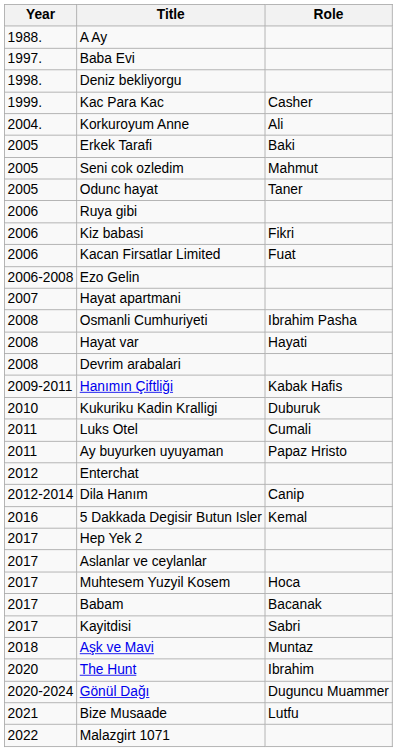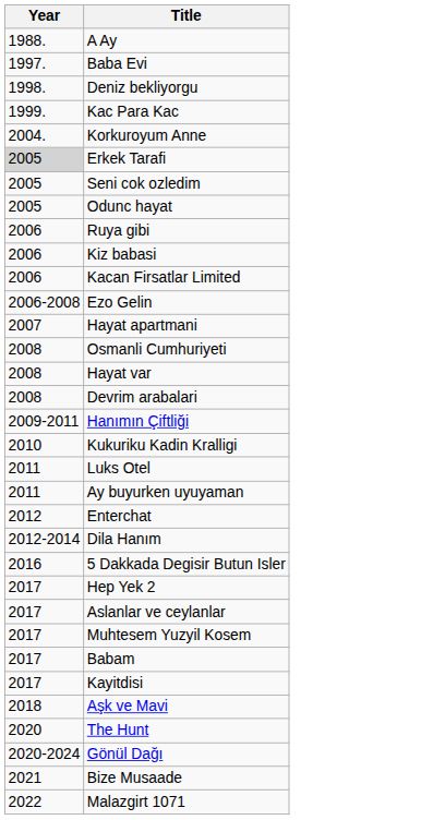 <table class="wikitable">
 <tr>
 <th>Year</th>
 <th>Title</th>
-<th>Role</th>
 </tr>
 <tr>
 <td>1988.</td>
 <td>A Ay</td>
-<td></td>
 </tr>
 <tr>
 <td>1997.</td>
 <td>Baba Evi</td>
-<td></td>
 </tr>
 <tr>
 <td>1998.</td>
 <td>Deniz bekliyorgu</td>
-<td></td>
 </tr>
 <tr>
 <td>1999.</td>
 <td>Kac Para Kac</td>
-<td>Casher</td>
 </tr>
 <tr>
 <td>2004.</td>
 <td>Korkuroyum Anne</td>
-<td>Ali</td>
 </tr>
 <tr>
-<td>2005</td>
+<td style="background: lightgrey;">2005</td>
 <td>Erkek Tarafi</td>
-<td>Baki</td>
 </tr>
 <tr>
 <td>2005</td>
 <td>Seni cok ozledim</td>
-<td>Mahmut</td>
 </tr>
 <tr>
 <td>2005</td>
 <td>Odunc hayat</td>
-<td>Taner</td>
 </tr>
 <tr>
 <td>2006</td>
 <td>Ruya gibi</td>
-<td></td>
 </tr>
 <tr>
 <td>2006</td>
 <td>Kiz babasi</td>
-<td>Fikri</td>
 </tr>
 <tr>
 <td>2006</td>
 <td>Kacan Firsatlar Limited</td>
-<td>Fuat</td>
 </tr>
 <tr>
 <td>2006-2008</td>
 <td>Ezo Gelin</td>
-<td></td>
 </tr>
 <tr>
 <td>2007</td>
 <td>Hayat apartmani</td>
-<td></td>
 </tr>
 <tr>
 <td>2008</td>
 <td>Osmanli Cumhuriyeti</td>
-<td>Ibrahim Pasha</td>
 </tr>
 <tr>
 <td>2008</td>
 <td>Hayat var</td>
-<td>Hayati</td>
 </tr>
 <tr>
 <td>2008</td>
 <td>Devrim arabalari</td>
-<td></td>
 </tr>
 <tr>
 <td>2009-2011</td>
 <td><a href='#'>Hanımın Çiftliği</a></td>
-<td>Kabak Hafis</td>
 </tr>
 <tr>
 <td>2010</td>
 <td>Kukuriku Kadin Kralligi</td>
-<td>Duburuk</td>
 </tr>
 <tr>
 <td>2011</td>
 <td>Luks Otel</td>
-<td>Cumali</td>
 </tr>
 <tr>
 <td>2011</td>
 <td>Ay buyurken uyuyaman</td>
-<td>Papaz Hristo</td>
 </tr>
 <tr>
 <td>2012</td>
 <td>Enterchat</td>
-<td></td>
 </tr>
 <tr>
 <td>2012-2014</td>
 <td>Dila Hanım</td>
-<td>Canip</td>
 </tr>
 <tr>
 <td>2016</td>
 <td>5 Dakkada Degisir Butun Isler</td>
-<td>Kemal</td>
 </tr>
 <tr>
 <td>2017</td>
 <td>Hep Yek 2</td>
-<td></td>
 </tr>
 <tr>
 <td>2017</td>
 <td>Aslanlar ve ceylanlar</td>
-<td></td>
 </tr>
 <tr>
 <td>2017</td>
 <td>Muhtesem Yuzyil Kosem</td>
-<td>Hoca</td>
 </tr>
 <tr>
 <td>2017</td>
 <td>Babam</td>
-<td>Bacanak</td>
 </tr>
 <tr>
 <td>2017</td>
 <td>Kayitdisi</td>
-<td>Sabri</td>
 </tr>
 <tr>
 <td>2018</td>
 <td><a href='#'>Aşk ve Mavi</a></td>
-<td>Muntaz</td>
 </tr>
 <tr>
 <td>2020</td>
 <td><a href='#'>The Hunt</a></td>
-<td>Ibrahim</td>
 </tr>
 <tr>
 <td>2020-2024</td>
 <td><a href='#'>Gönül Dağı</a></td>
-<td>Duguncu Muammer</td>
 </tr>
 <tr>
 <td>2021</td>
 <td>Bize Musaade</td>
-<td>Lutfu</td>
 </tr>
 <tr>
 <td>2022</td>
 <td>Malazgirt 1071</td>
-<td></td>
 </tr>
 </table>
